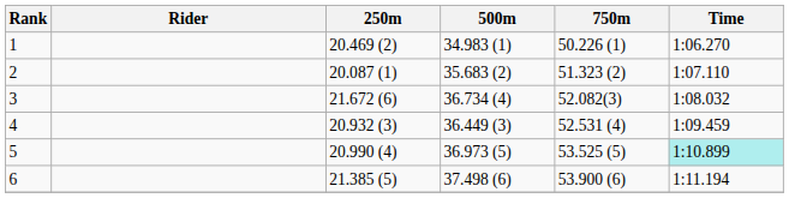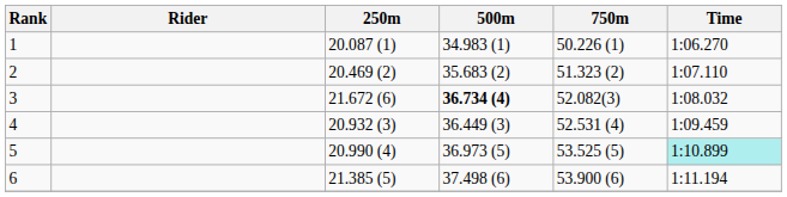 <table class="wikitable" style="font-size:95%" style="width:35em;" style="text-align:center">
 <tr>
 <th>Rank</th>
 <th width=250>Rider</th>
 <th width=100>250m</th>
 <th width=100>500m</th>
 <th width=100>750m</th>
 <th width=100>Time</th>
 </tr>
 <tr>
 <td>1</td>
 <td align=left></td>
-<td>20.469 (2)</td>
+<td>20.087 (1)</td>
 <td>34.983 (1)</td>
 <td>50.226 (1)</td>
 <td>1:06.270</td>
 </tr>
 <tr>
 <td>2</td>
 <td align=left></td>
-<td>20.087 (1)</td>
+<td>20.469 (2)</td>
 <td>35.683 (2)</td>
 <td>51.323 (2)</td>
 <td>1:07.110</td>
 </tr>
 <tr>
 <td>3</td>
 <td align=left></td>
 <td>21.672 (6)</td>
-<td>36.734 (4)</td>
+<td><strong>36.734 (4)</strong></td>
 <td>52.082(3)</td>
 <td>1:08.032</td>
 </tr>
 <tr>
 <td>4</td>
 <td align=left></td>
 <td>20.932 (3)</td>
 <td>36.449 (3)</td>
 <td>52.531 (4)</td>
 <td>1:09.459</td>
 </tr>
 <tr>
 <td>5</td>
 <td align=left></td>
 <td>20.990 (4)</td>
 <td>36.973 (5)</td>
 <td>53.525 (5)</td>
 <td style="background: paleturquoise;">1:10.899</td>
 </tr>
 <tr>
 <td>6</td>
 <td align=left></td>
 <td>21.385 (5)</td>
 <td>37.498 (6)</td>
 <td>53.900 (6)</td>
 <td>1:11.194</td>
 </tr>
 <tr>
 </tr>
 </table>
